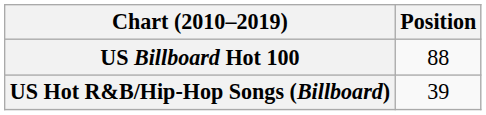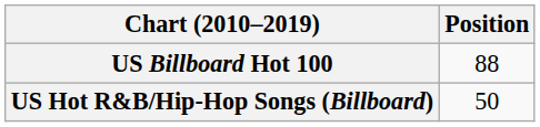 <table class="wikitable sortable plainrowheaders" style="text-align:center">
 <tr>
 <th scope="col">Chart (2010–2019)</th>
 <th scope="col">Position</th>
 </tr>
 <tr>
 <th scope="row">US <em>Billboard</em> Hot 100</th>
 <td>88</td>
 </tr>
 <tr>
 <th scope="row">US Hot R&B/Hip-Hop Songs (<em>Billboard</em>)</th>
-<td>39</td>
+<td>50</td>
 </tr>
 </table>
